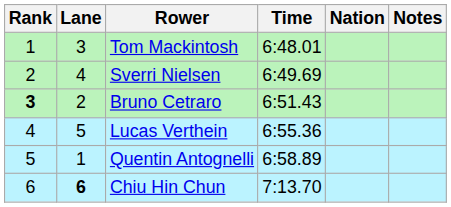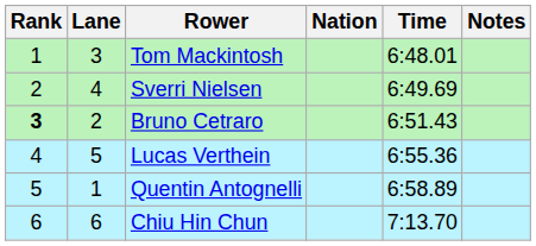 <table class="wikitable sortable" style="text-align:center">
 <tr>
 <th>Rank</th>
 <th>Lane</th>
 <th>Rower</th>
+<th>Nation</th>
 <th>Time</th>
-<th>Nation</th>
 <th>Notes</th>
 </tr>
 <tr bgcolor="bbf3bb">
 <td>1</td>
 <td>3</td>
 <td align=left><a href='#'>Tom Mackintosh</a></td>
+<td align=left></td>
 <td>6:48.01</td>
-<td align=left></td>
 <td></td>
 </tr>
 <tr bgcolor="bbf3bb">
 <td>2</td>
 <td>4</td>
 <td align=left><a href='#'>Sverri Nielsen</a></td>
+<td align=left></td>
 <td>6:49.69</td>
-<td align=left></td>
 <td></td>
 </tr>
 <tr bgcolor="bbf3bb">
 <td><strong>3</strong></td>
 <td>2</td>
 <td align=left><a href='#'>Bruno Cetraro</a></td>
+<td align=left></td>
 <td>6:51.43</td>
-<td align=left></td>
 <td></td>
 </tr>
 <tr bgcolor="bbf3ff">
 <td>4</td>
 <td>5</td>
 <td align=left><a href='#'>Lucas Verthein</a></td>
+<td align=left></td>
 <td>6:55.36</td>
-<td align=left></td>
 <td></td>
 </tr>
 <tr bgcolor="bbf3ff">
 <td>5</td>
 <td>1</td>
 <td align=left><a href='#'>Quentin Antognelli</a></td>
+<td align=left></td>
 <td>6:58.89</td>
-<td align=left></td>
 <td></td>
 </tr>
 <tr bgcolor="bbf3ff">
 <td>6</td>
-<td><strong>6</strong></td>
+<td>6</td>
 <td align=left><a href='#'>Chiu Hin Chun</a></td>
+<td align=left></td>
 <td>7:13.70</td>
-<td align=left></td>
 <td></td>
 </tr>
 </table>
